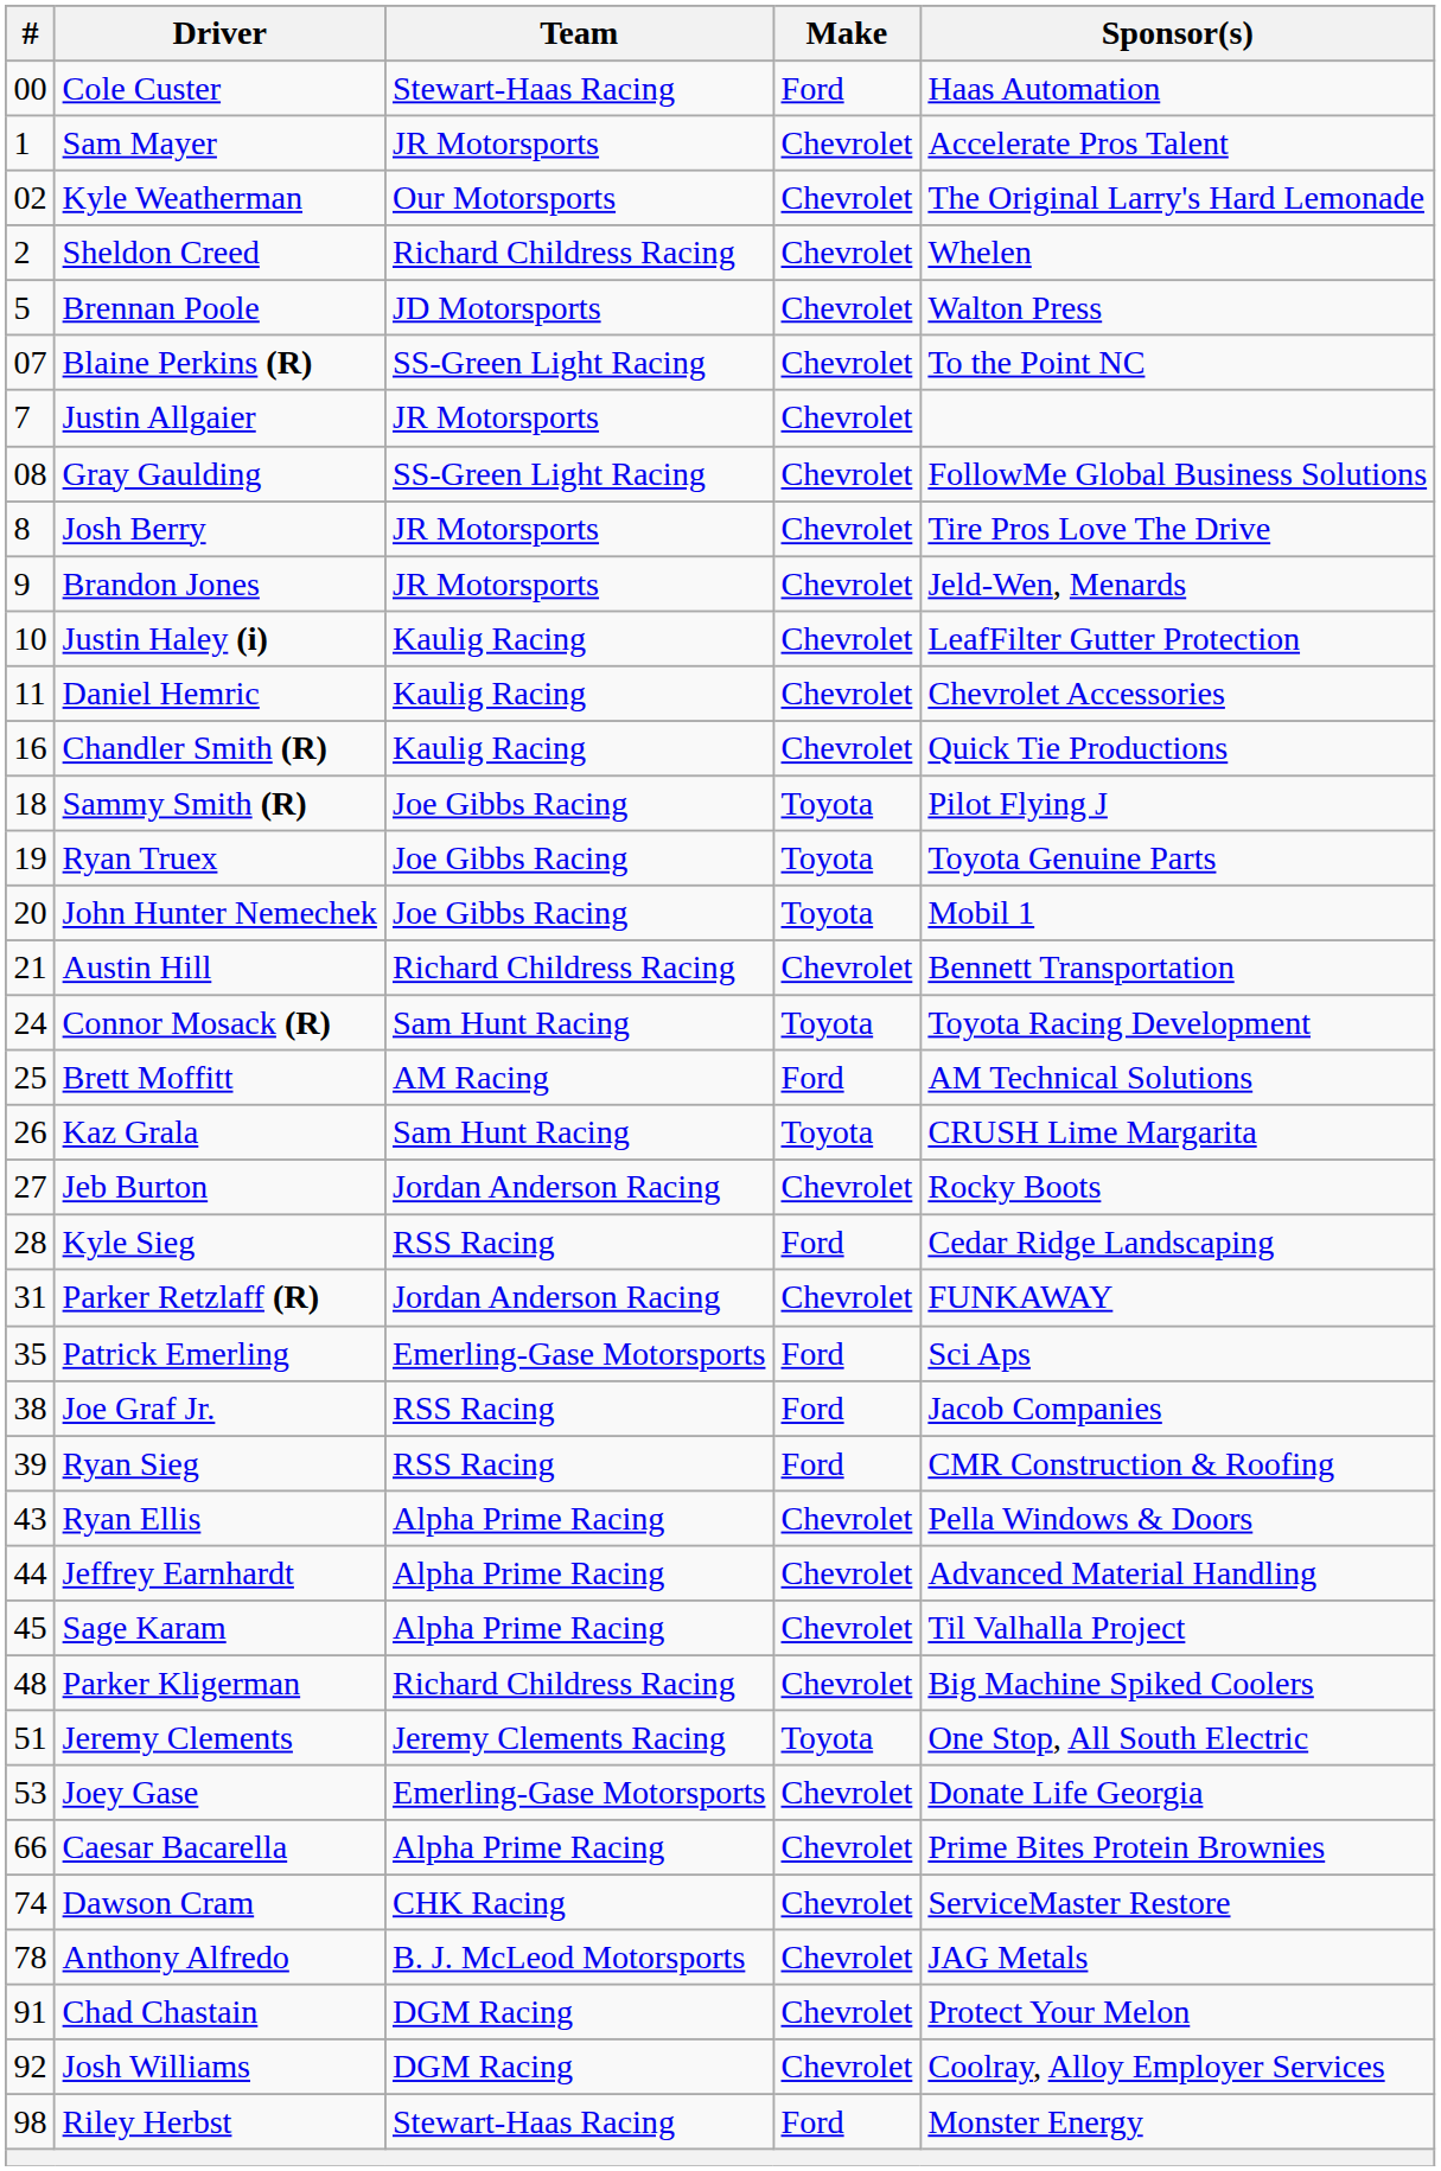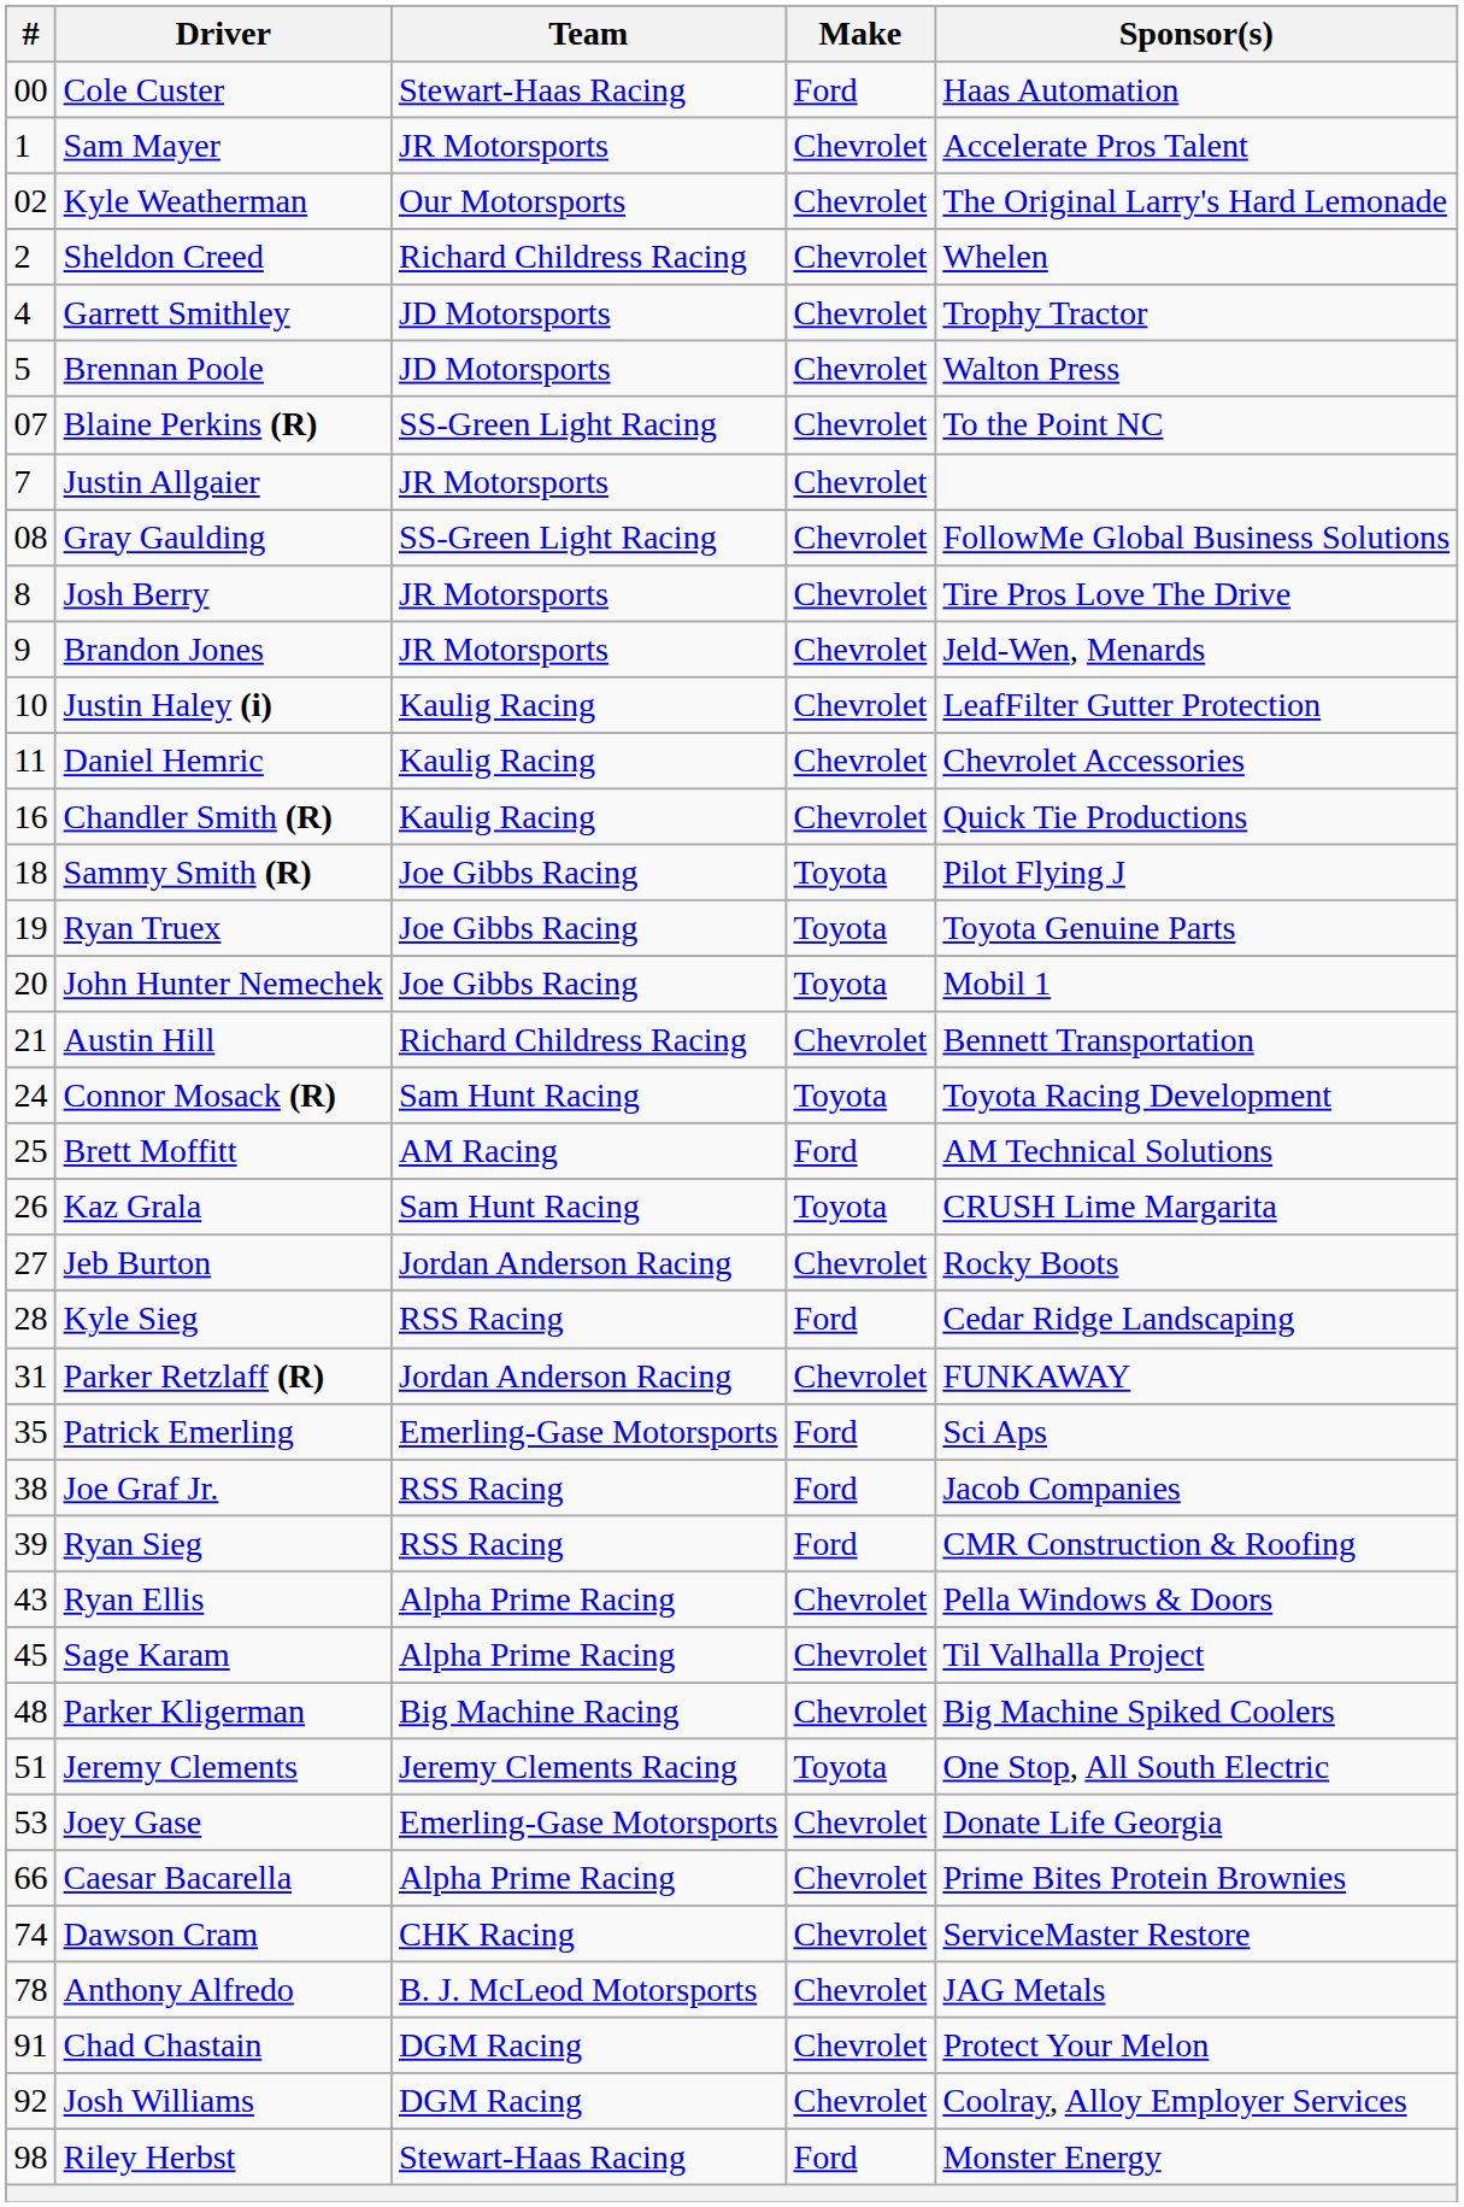 <table class="wikitable" style="font-size: 95%;">
 <tr>
 <th>#</th>
 <th>Driver</th>
 <th>Team</th>
 <th>Make</th>
 <th>Sponsor(s)</th>
 </tr>
 <tr>
 <td>00</td>
 <td><a href='#'>Cole Custer</a></td>
 <td><a href='#'>Stewart-Haas Racing</a></td>
 <td><a href='#'>Ford</a></td>
 <td><a href='#'>Haas Automation</a></td>
 </tr>
 <tr>
 <td>1</td>
 <td><a href='#'>Sam Mayer</a></td>
 <td><a href='#'>JR Motorsports</a></td>
 <td><a href='#'>Chevrolet</a></td>
 <td><a href='#'>Accelerate Pros Talent</a></td>
 </tr>
 <tr>
 <td>02</td>
 <td><a href='#'>Kyle Weatherman</a></td>
 <td><a href='#'>Our Motorsports</a></td>
 <td><a href='#'>Chevrolet</a></td>
 <td><a href='#'>The Original Larry's Hard Lemonade</a></td>
 </tr>
 <tr>
 <td>2</td>
 <td><a href='#'>Sheldon Creed</a></td>
 <td><a href='#'>Richard Childress Racing</a></td>
 <td><a href='#'>Chevrolet</a></td>
 <td><a href='#'>Whelen</a></td>
+</tr>
+<tr>
+<td>4</td>
+<td><a href='#'>Garrett Smithley</a></td>
+<td><a href='#'>JD Motorsports</a></td>
+<td><a href='#'>Chevrolet</a></td>
+<td><a href='#'>Trophy Tractor</a></td>
 </tr>
 <tr>
 <td>5</td>
 <td><a href='#'>Brennan Poole</a></td>
 <td><a href='#'>JD Motorsports</a></td>
 <td><a href='#'>Chevrolet</a></td>
 <td><a href='#'>Walton Press</a></td>
 </tr>
 <tr>
 <td>07</td>
 <td><a href='#'>Blaine Perkins</a> <strong>(R)</strong></td>
 <td><a href='#'>SS-Green Light Racing</a></td>
 <td><a href='#'>Chevrolet</a></td>
 <td><a href='#'>To the Point NC</a></td>
 </tr>
 <tr>
 <td>7</td>
 <td><a href='#'>Justin Allgaier</a></td>
 <td><a href='#'>JR Motorsports</a></td>
 <td><a href='#'>Chevrolet</a></td>
 <td></td>
 </tr>
 <tr>
 <td>08</td>
 <td><a href='#'>Gray Gaulding</a></td>
 <td><a href='#'>SS-Green Light Racing</a></td>
 <td><a href='#'>Chevrolet</a></td>
 <td><a href='#'>FollowMe Global Business Solutions</a></td>
 </tr>
 <tr>
 <td>8</td>
 <td><a href='#'>Josh Berry</a></td>
 <td><a href='#'>JR Motorsports</a></td>
 <td><a href='#'>Chevrolet</a></td>
 <td><a href='#'>Tire Pros Love The Drive</a></td>
 </tr>
 <tr>
 <td>9</td>
 <td><a href='#'>Brandon Jones</a></td>
 <td><a href='#'>JR Motorsports</a></td>
 <td><a href='#'>Chevrolet</a></td>
 <td><a href='#'>Jeld-Wen</a>, <a href='#'>Menards</a></td>
 </tr>
 <tr>
 <td>10</td>
 <td><a href='#'>Justin Haley</a> <strong>(i)</strong></td>
 <td><a href='#'>Kaulig Racing</a></td>
 <td><a href='#'>Chevrolet</a></td>
 <td><a href='#'>LeafFilter Gutter Protection</a></td>
 </tr>
 <tr>
 <td>11</td>
 <td><a href='#'>Daniel Hemric</a></td>
 <td><a href='#'>Kaulig Racing</a></td>
 <td><a href='#'>Chevrolet</a></td>
 <td><a href='#'>Chevrolet Accessories</a></td>
 </tr>
 <tr>
 <td>16</td>
 <td nowrap=""><a href='#'>Chandler Smith</a> <strong>(R)</strong></td>
 <td><a href='#'>Kaulig Racing</a></td>
 <td><a href='#'>Chevrolet</a></td>
 <td><a href='#'>Quick Tie Productions</a></td>
 </tr>
 <tr>
 <td>18</td>
 <td><a href='#'>Sammy Smith</a> <strong>(R)</strong></td>
 <td><a href='#'>Joe Gibbs Racing</a></td>
 <td><a href='#'>Toyota</a></td>
 <td><a href='#'>Pilot Flying J</a></td>
 </tr>
 <tr>
 <td>19</td>
 <td><a href='#'>Ryan Truex</a></td>
 <td><a href='#'>Joe Gibbs Racing</a></td>
 <td><a href='#'>Toyota</a></td>
 <td><a href='#'>Toyota Genuine Parts</a></td>
 </tr>
 <tr>
 <td>20</td>
 <td nowrap><a href='#'>John Hunter Nemechek</a></td>
 <td><a href='#'>Joe Gibbs Racing</a></td>
 <td><a href='#'>Toyota</a></td>
 <td><a href='#'>Mobil 1</a></td>
 </tr>
 <tr>
 <td>21</td>
 <td><a href='#'>Austin Hill</a></td>
 <td><a href='#'>Richard Childress Racing</a></td>
 <td><a href='#'>Chevrolet</a></td>
 <td><a href='#'>Bennett Transportation</a></td>
 </tr>
 <tr>
 <td>24</td>
 <td><a href='#'>Connor Mosack</a> <strong>(R)</strong></td>
 <td><a href='#'>Sam Hunt Racing</a></td>
 <td><a href='#'>Toyota</a></td>
 <td><a href='#'>Toyota Racing Development</a></td>
 </tr>
 <tr>
 <td>25</td>
 <td><a href='#'>Brett Moffitt</a></td>
 <td><a href='#'>AM Racing</a></td>
 <td><a href='#'>Ford</a></td>
 <td><a href='#'>AM Technical Solutions</a></td>
 </tr>
 <tr>
 <td>26</td>
 <td><a href='#'>Kaz Grala</a></td>
 <td><a href='#'>Sam Hunt Racing</a></td>
 <td><a href='#'>Toyota</a></td>
 <td><a href='#'>CRUSH Lime Margarita</a></td>
 </tr>
 <tr>
 <td>27</td>
 <td><a href='#'>Jeb Burton</a></td>
 <td nowrap=""><a href='#'>Jordan Anderson Racing</a></td>
 <td><a href='#'>Chevrolet</a></td>
 <td><a href='#'>Rocky Boots</a></td>
 </tr>
 <tr>
 <td>28</td>
 <td><a href='#'>Kyle Sieg</a></td>
 <td nowrap=""><a href='#'>RSS Racing</a></td>
 <td><a href='#'>Ford</a></td>
 <td><a href='#'>Cedar Ridge Landscaping</a></td>
 </tr>
 <tr>
 <td>31</td>
 <td><a href='#'>Parker Retzlaff</a> <strong>(R)</strong></td>
 <td><a href='#'>Jordan Anderson Racing</a></td>
 <td><a href='#'>Chevrolet</a></td>
 <td><a href='#'>FUNKAWAY</a></td>
 </tr>
 <tr>
 <td>35</td>
 <td><a href='#'>Patrick Emerling</a></td>
 <td nowrap><a href='#'>Emerling-Gase Motorsports</a></td>
 <td><a href='#'>Ford</a></td>
 <td><a href='#'>Sci Aps</a></td>
 </tr>
 <tr>
 <td>38</td>
 <td><a href='#'>Joe Graf Jr.</a></td>
 <td><a href='#'>RSS Racing</a></td>
 <td><a href='#'>Ford</a></td>
 <td><a href='#'>Jacob Companies</a></td>
 </tr>
 <tr>
 <td>39</td>
 <td><a href='#'>Ryan Sieg</a></td>
 <td><a href='#'>RSS Racing</a></td>
 <td><a href='#'>Ford</a></td>
 <td><a href='#'>CMR Construction & Roofing</a></td>
 </tr>
 <tr>
 <td>43</td>
 <td><a href='#'>Ryan Ellis</a></td>
 <td><a href='#'>Alpha Prime Racing</a></td>
 <td><a href='#'>Chevrolet</a></td>
 <td><a href='#'>Pella Windows & Doors</a></td>
 </tr>
 <tr>
-<td>44</td>
-<td><a href='#'>Jeffrey Earnhardt</a></td>
-<td><a href='#'>Alpha Prime Racing</a></td>
-<td><a href='#'>Chevrolet</a></td>
-<td><a href='#'>Advanced Material Handling</a></td>
-</tr>
-<tr>
 <td>45</td>
 <td><a href='#'>Sage Karam</a></td>
 <td><a href='#'>Alpha Prime Racing</a></td>
 <td><a href='#'>Chevrolet</a></td>
 <td><a href='#'>Til Valhalla Project</a></td>
 </tr>
 <tr>
 <td>48</td>
 <td><a href='#'>Parker Kligerman</a></td>
-<td><a href='#'>Richard Childress Racing</a></td>
+<td><a href='#'>Big Machine Racing</a></td>
 <td><a href='#'>Chevrolet</a></td>
 <td><a href='#'>Big Machine Spiked Coolers</a></td>
 </tr>
 <tr>
 <td>51</td>
 <td><a href='#'>Jeremy Clements</a></td>
 <td><a href='#'>Jeremy Clements Racing</a></td>
 <td><a href='#'>Toyota</a></td>
 <td><a href='#'>One Stop</a>, <a href='#'>All South Electric</a></td>
 </tr>
 <tr>
 <td>53</td>
 <td><a href='#'>Joey Gase</a></td>
 <td><a href='#'>Emerling-Gase Motorsports</a></td>
 <td><a href='#'>Chevrolet</a></td>
 <td><a href='#'>Donate Life Georgia</a></td>
 </tr>
 <tr>
 <td>66</td>
 <td><a href='#'>Caesar Bacarella</a></td>
 <td><a href='#'>Alpha Prime Racing</a></td>
 <td><a href='#'>Chevrolet</a></td>
 <td><a href='#'>Prime Bites Protein Brownies</a></td>
 </tr>
 <tr>
 <td>74</td>
 <td><a href='#'>Dawson Cram</a></td>
 <td><a href='#'>CHK Racing</a></td>
 <td><a href='#'>Chevrolet</a></td>
 <td><a href='#'>ServiceMaster Restore</a></td>
 </tr>
 <tr>
 <td>78</td>
 <td><a href='#'>Anthony Alfredo</a></td>
 <td><a href='#'>B. J. McLeod Motorsports</a></td>
 <td><a href='#'>Chevrolet</a></td>
 <td><a href='#'>JAG Metals</a></td>
 </tr>
 <tr>
 <td>91</td>
 <td><a href='#'>Chad Chastain</a></td>
 <td><a href='#'>DGM Racing</a></td>
 <td><a href='#'>Chevrolet</a></td>
 <td><a href='#'>Protect Your Melon</a></td>
 </tr>
 <tr>
 <td>92</td>
 <td><a href='#'>Josh Williams</a></td>
 <td><a href='#'>DGM Racing</a></td>
 <td><a href='#'>Chevrolet</a></td>
 <td nowrap><a href='#'>Coolray</a>, <a href='#'>Alloy Employer Services</a></td>
 </tr>
 <tr>
 <td>98</td>
 <td><a href='#'>Riley Herbst</a></td>
 <td><a href='#'>Stewart-Haas Racing</a></td>
 <td><a href='#'>Ford</a></td>
 <td><a href='#'>Monster Energy</a></td>
 </tr>
 <tr>
 <th colspan="5"></th>
 </tr>
 </table>
